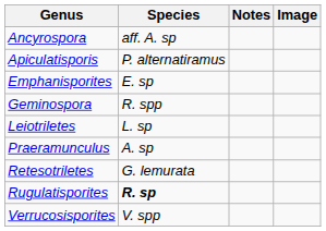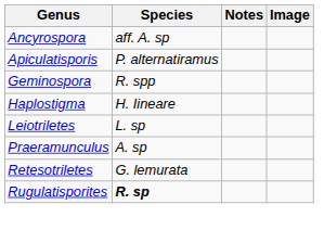 <table class="wikitable">
 <tr>
 <th>Genus</th>
 <th>Species</th>
 <th>Notes</th>
 <th>Image</th>
 </tr>
 <tr>
 <td><em><a href='#'>Ancyrospora</a></em><em></em></td>
 <td><em>aff. A. sp</em></td>
 <td></td>
 <td></td>
 </tr>
 <tr>
 <td><em><a href='#'>Apiculatisporis</a></em></td>
 <td><em>P. alternatiramus</em></td>
 <td></td>
 <td></td>
 </tr>
 <tr>
-<td><em><a href='#'>Emphanisporites</a></em></td>
-<td><em>E. sp</em></td>
+<td><em><a href='#'>Geminospora</a></em></td>
+<td><em>R. spp</em></td>
 <td></td>
 <td></td>
 </tr>
 <tr>
-<td><em><a href='#'>Geminospora</a></em></td>
-<td><em>R. spp</em></td>
+<td><em><a href='#'>Haplostigma</a></em></td>
+<td><em>H. Iineare</em></td>
 <td></td>
 <td></td>
 </tr>
 <tr>
 <td><em><a href='#'>Leiotriletes</a></em></td>
 <td><em>L. sp</em></td>
 <td></td>
 <td></td>
 </tr>
 <tr>
 <td><em><a href='#'>Praeramunculus</a></em></td>
 <td><em>A. sp</em></td>
 <td></td>
 <td></td>
 </tr>
 <tr>
 <td><em><a href='#'>Retesotriletes</a></em></td>
 <td><em>G. lemurata</em></td>
 <td></td>
 <td></td>
 </tr>
 <tr>
 <td><em><a href='#'>Rugulatisporites</a></em></td>
 <td><strong><em>R. sp</em></strong></td>
 <td></td>
 <td></td>
 </tr>
-<tr>
-<td><em><a href='#'>Verrucosisporites</a></em></td>
-<td><em>V. spp</em></td>
-<td></td>
-<td></td>
-</tr>
 </table>
